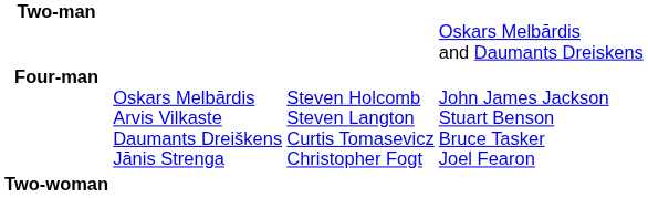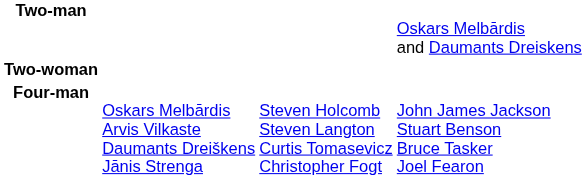 <table>
 <tr valign="top">
 <th scope="row">Two-man <br></th>
 <td></td>
 <td></td>
 <td><br><a href='#'>Oskars Melbārdis</a><br>and <a href='#'>Daumants Dreiskens</a></td>
 </tr>
 <tr valign="top">
+<th scope="row">Two-woman <br></th>
+<td></td>
+<td></td>
+<td></td>
+</tr>
+<tr valign="top">
 <th scope="row">Four-man <br></th>
 <td><br><a href='#'>Oskars Melbārdis</a><br><a href='#'>Arvis Vilkaste</a><br><a href='#'>Daumants Dreiškens</a><br><a href='#'>Jānis Strenga</a></td>
 <td><br><a href='#'>Steven Holcomb</a><br><a href='#'>Steven Langton</a><br><a href='#'>Curtis Tomasevicz</a><br><a href='#'>Christopher Fogt</a></td>
 <td><br><a href='#'>John James Jackson</a><br><a href='#'>Stuart Benson</a><br><a href='#'>Bruce Tasker</a><br><a href='#'>Joel Fearon</a></td>
 </tr>
-<tr valign="top">
-<th scope="row">Two-woman <br></th>
-<td></td>
-<td></td>
-<td></td>
-</tr>
 </table>
